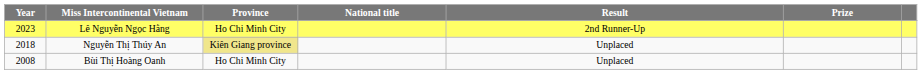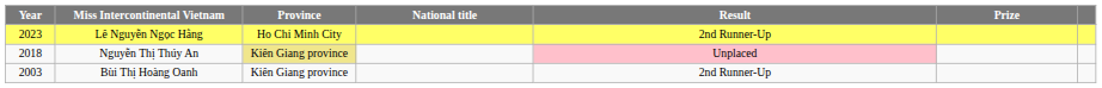 <table class="wikitable sortable" style="font-size: 83%; text-align:center">
 <tr bgcolor="#787878" align="center" colspan="10">
 <th width="60" style="background-color:#787878;color:#FFFFFF;"><span><strong>Year</strong></span></th>
 <th width="250" style="background-color:#787878;color:#FFFFFF;">Miss Intercontinental Vietnam</th>
 <th width="150" style="background-color:#787878;color:#FFFFFF;"><span><strong>Province</strong></span></th>
 <th width="250" style="background-color:#787878;color:#FFFFFF;"><span><strong>National title</strong></span></th>
 <th width="600" style="background-color:#787878;color:#FFFFFF;"><span><strong>Result</strong></span></th>
 <th width="200" style="background-color:#787878;color:#FFFFFF;"><span><strong>Prize</strong></span></th>
 <th width="20" style="background-color:#787878;color:#FFFFFF;"><span><strong></strong></span></th>
 </tr>
 <tr>
 </tr>
 <tr style="background-color:#FFFF66">
 <td> 2023</td>
 <td>Lê Nguyễn Ngọc Hằng</td>
 <td>Ho Chi Minh City</td>
 <td></td>
 <td>2nd Runner-Up</td>
 <td></td>
 <td></td>
 </tr>
 <tr>
 <td> 2018</td>
 <td>Nguyễn Thị Thúy An</td>
 <td style="background: khaki;">Kiên Giang province</td>
 <td></td>
-<td>Unplaced</td>
+<td style="background: pink;">Unplaced</td>
 <td></td>
 <td></td>
 </tr>
 <tr>
-<td> 2008</td>
+<td> 2003</td>
 <td>Bùi Thị Hoàng Oanh</td>
-<td>Ho Chi Minh City</td>
+<td>Kiên Giang province</td>
 <td></td>
-<td>Unplaced</td>
+<td>2nd Runner-Up</td>
 <td></td>
 <td></td>
 </tr>
 </table>
